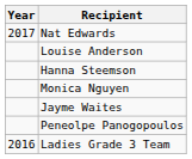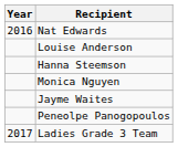 <table class="wikitable">
 <tr>
 <th>Year</th>
 <th>Recipient</th>
 </tr>
 <tr>
-<td>2017</td>
+<td>2016</td>
 <td>Nat Edwards</td>
 </tr>
 <tr>
 <td></td>
 <td>Louise Anderson</td>
 </tr>
 <tr>
 <td></td>
 <td>Hanna Steemson</td>
 </tr>
 <tr>
 <td></td>
 <td>Monica Nguyen</td>
 </tr>
 <tr>
 <td></td>
 <td>Jayme Waites</td>
 </tr>
 <tr>
 <td></td>
 <td>Peneolpe Panogopoulos</td>
 </tr>
 <tr>
-<td>2016</td>
+<td>2017</td>
 <td>Ladies Grade 3 Team</td>
 </tr>
 </table>
